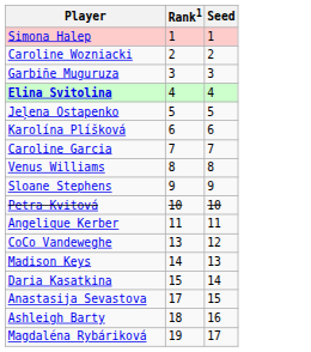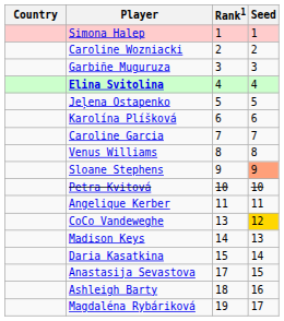 <table class="wikitable sortable">
 <tr>
+<th width="70">Country</th>
 <th width="175">Player</th>
 <th>Rank<sup>1</sup></th>
 <th>Seed</th>
 </tr>
 <tr style="background:#fcc;">
+<td></td>
 <td><a href='#'>Simona Halep</a></td>
 <td>1</td>
 <td>1</td>
 </tr>
 <tr>
+<td></td>
 <td><a href='#'>Caroline Wozniacki</a></td>
 <td>2</td>
 <td>2</td>
 </tr>
 <tr>
+<td></td>
 <td><a href='#'>Garbiñe Muguruza</a></td>
 <td>3</td>
 <td>3</td>
 </tr>
 <tr style="background:#cfc;">
+<td></td>
 <td><strong><a href='#'>Elina Svitolina</a></strong></td>
 <td>4</td>
 <td>4</td>
 </tr>
 <tr>
+<td></td>
 <td><a href='#'>Jeļena Ostapenko</a></td>
 <td>5</td>
 <td>5</td>
 </tr>
 <tr>
+<td></td>
 <td><a href='#'>Karolína Plíšková</a></td>
 <td>6</td>
 <td>6</td>
 </tr>
 <tr>
+<td></td>
 <td><a href='#'>Caroline Garcia</a></td>
 <td>7</td>
 <td>7</td>
 </tr>
 <tr>
+<td></td>
 <td><a href='#'>Venus Williams</a></td>
 <td>8</td>
 <td>8</td>
 </tr>
 <tr>
+<td></td>
 <td><a href='#'>Sloane Stephens</a></td>
 <td>9</td>
-<td>9</td>
+<td style="background: lightsalmon;">9</td>
 </tr>
 <tr>
+<td><s></s></td>
 <td><s><a href='#'>Petra Kvitová</a></s></td>
 <td><s>10</s></td>
 <td><s>10</s></td>
 </tr>
 <tr>
+<td></td>
 <td><a href='#'>Angelique Kerber</a></td>
 <td>11</td>
 <td>11</td>
 </tr>
 <tr>
+<td></td>
 <td><a href='#'>CoCo Vandeweghe</a></td>
 <td>13</td>
-<td>12</td>
+<td style="background: gold;">12</td>
 </tr>
 <tr>
+<td></td>
 <td><a href='#'>Madison Keys</a></td>
 <td>14</td>
 <td>13</td>
 </tr>
 <tr>
+<td></td>
 <td><a href='#'>Daria Kasatkina</a></td>
 <td>15</td>
 <td>14</td>
 </tr>
 <tr>
+<td></td>
 <td><a href='#'>Anastasija Sevastova</a></td>
 <td>17</td>
 <td>15</td>
 </tr>
 <tr>
+<td></td>
 <td><a href='#'>Ashleigh Barty</a></td>
 <td>18</td>
 <td>16</td>
 </tr>
 <tr>
+<td></td>
 <td><a href='#'>Magdaléna Rybáriková</a></td>
 <td>19</td>
 <td>17</td>
 </tr>
 </table>
